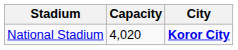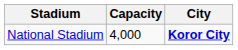 <table class="wikitable sortable">
 <tr>
 <th>Stadium</th>
 <th>Capacity</th>
 <th>City</th>
 </tr>
 <tr>
 <td><a href='#'>National Stadium</a></td>
-<td>4,020</td>
+<td>4,000</td>
 <td><strong><a href='#'>Koror City</a></strong></td>
 </tr>
 </table>
